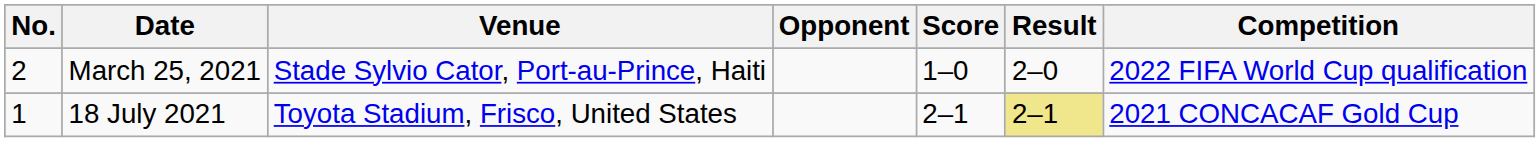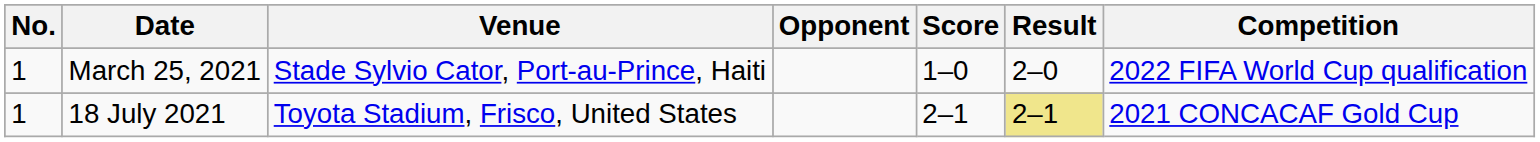 <table class="wikitable sortable">
 <tr>
 <th>No.</th>
 <th>Date</th>
 <th>Venue</th>
 <th>Opponent</th>
 <th>Score</th>
 <th>Result</th>
 <th>Competition</th>
 </tr>
 <tr>
-<td>2</td>
+<td>1</td>
 <td>March 25, 2021</td>
 <td><a href='#'>Stade Sylvio Cator</a>, <a href='#'>Port-au-Prince</a>, Haiti</td>
 <td></td>
 <td>1–0</td>
 <td>2–0</td>
 <td><a href='#'>2022 FIFA World Cup qualification</a></td>
 </tr>
 <tr>
 <td>1</td>
 <td>18 July 2021</td>
 <td><a href='#'>Toyota Stadium</a>, <a href='#'>Frisco</a>, United States</td>
 <td></td>
 <td>2–1</td>
 <td style="background: khaki;">2–1</td>
 <td><a href='#'>2021 CONCACAF Gold Cup</a></td>
 </tr>
 </table>
